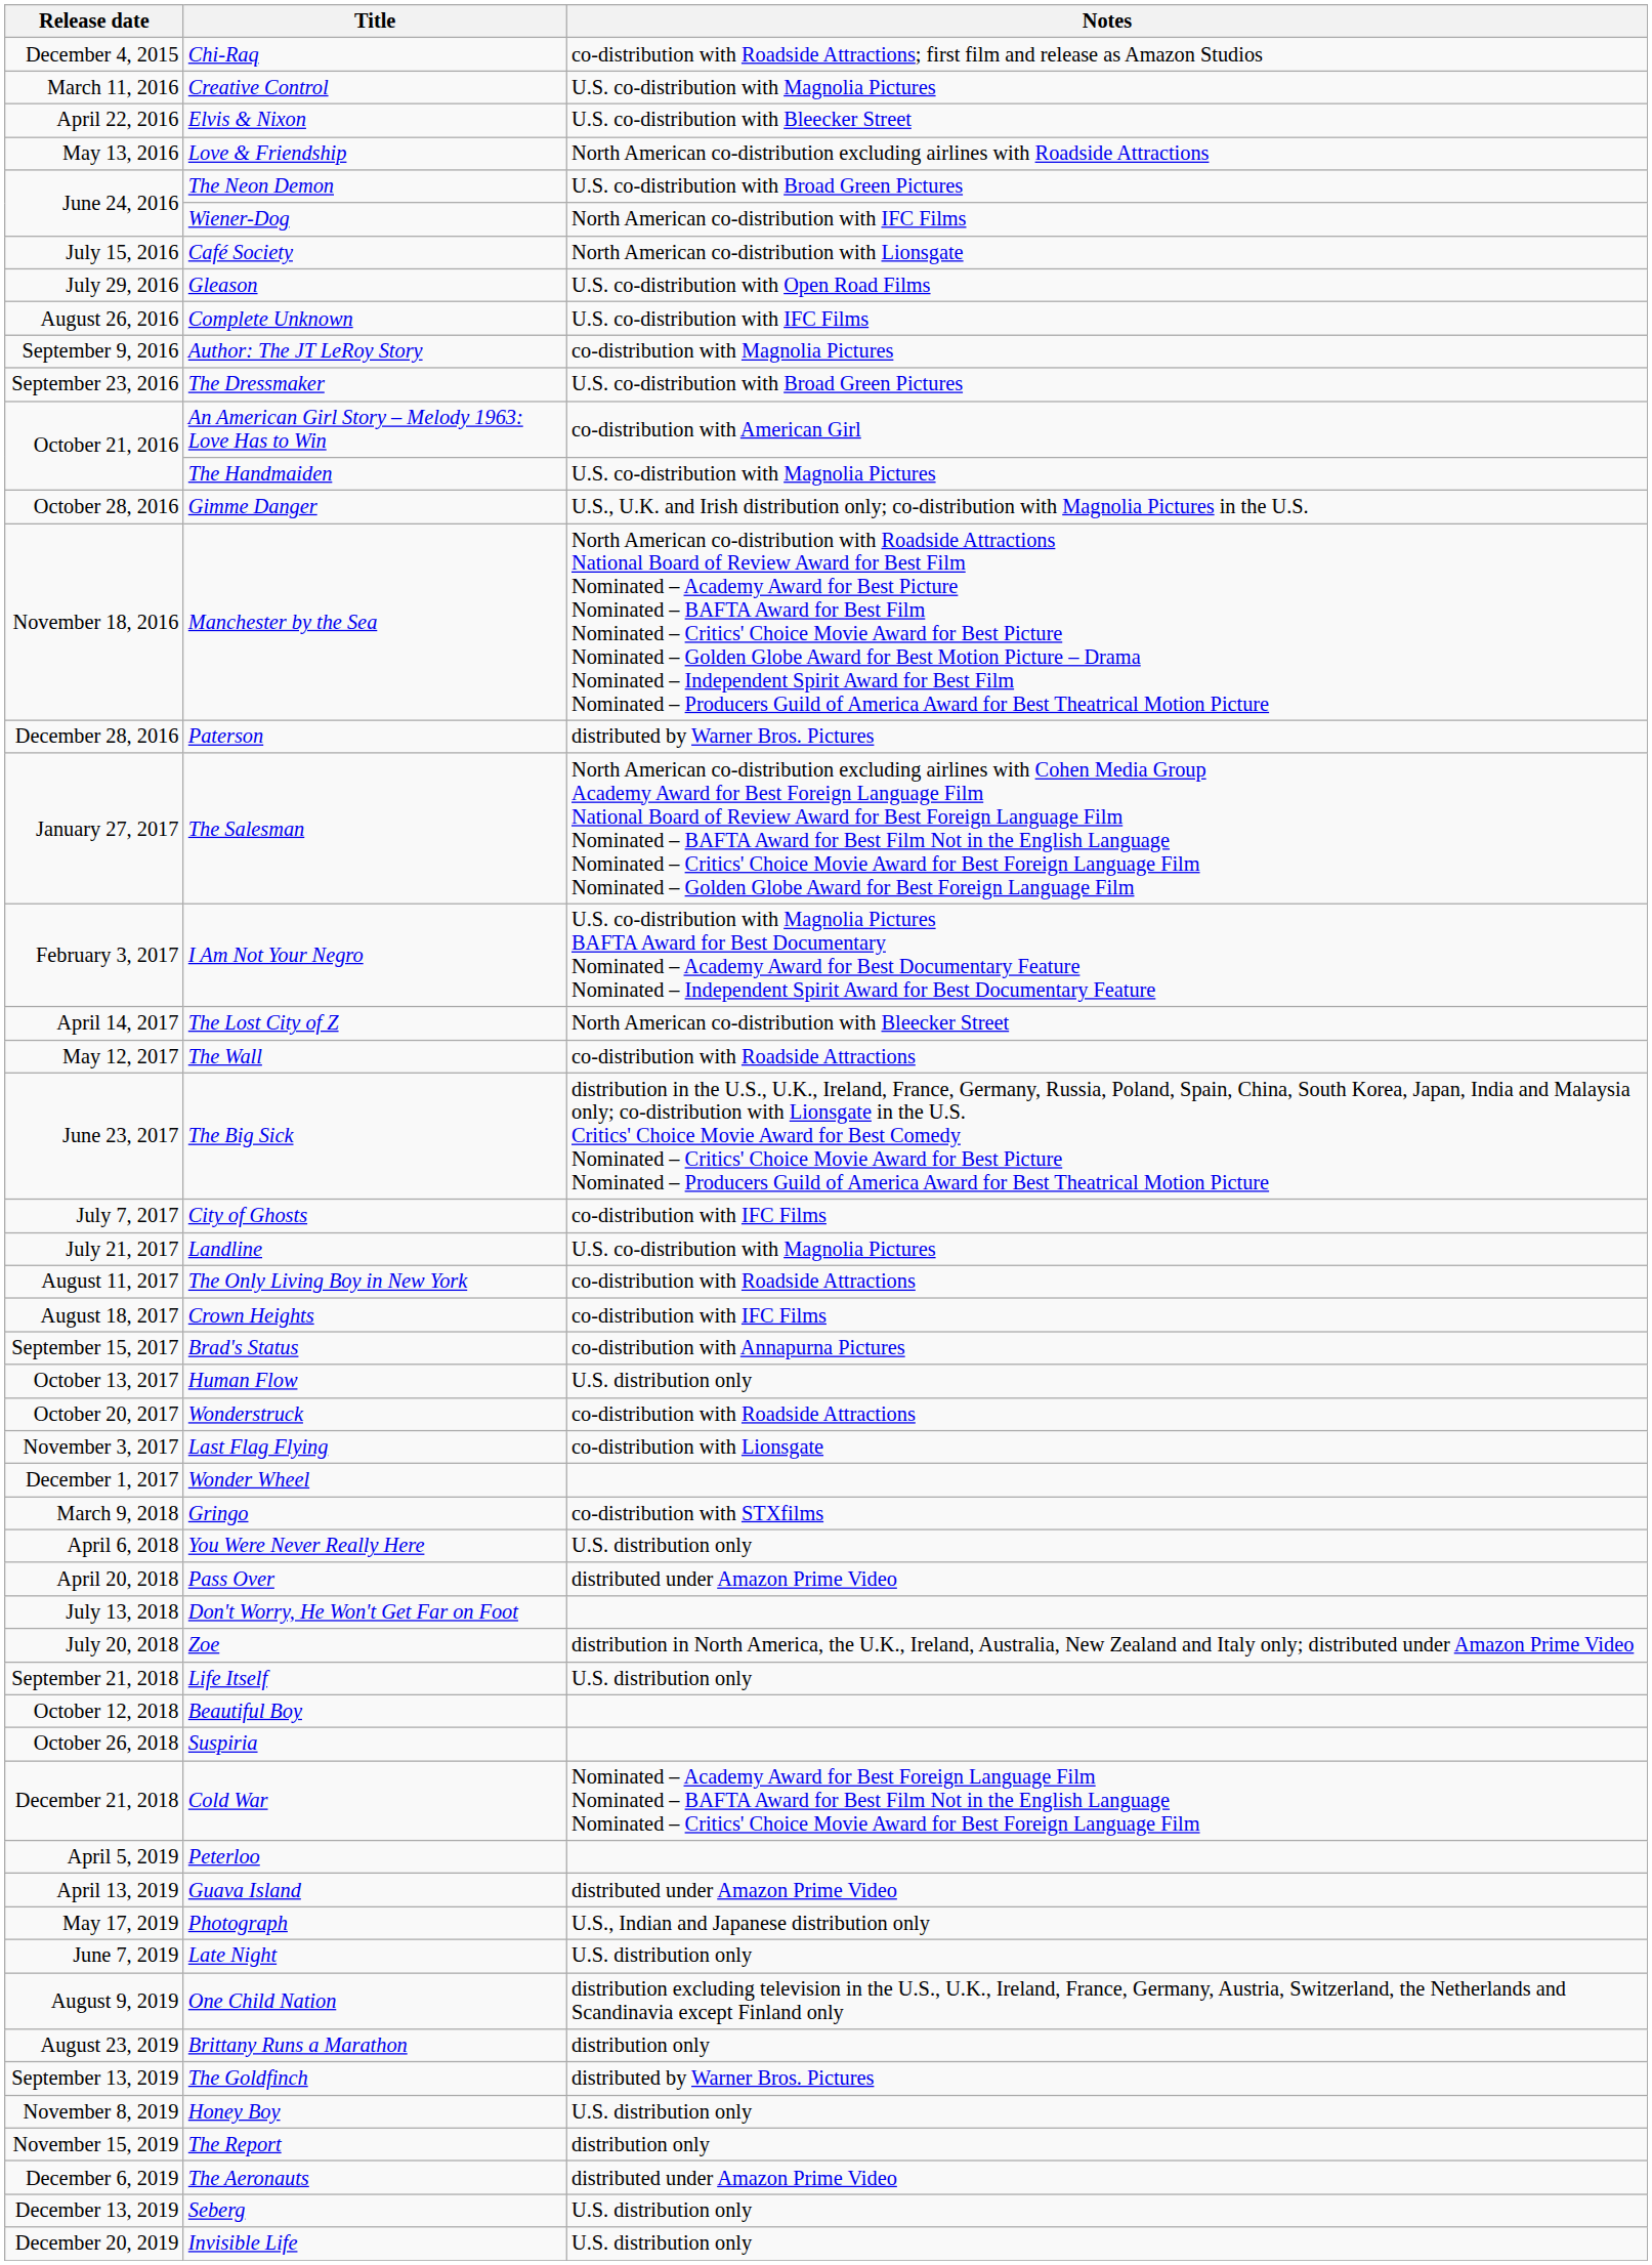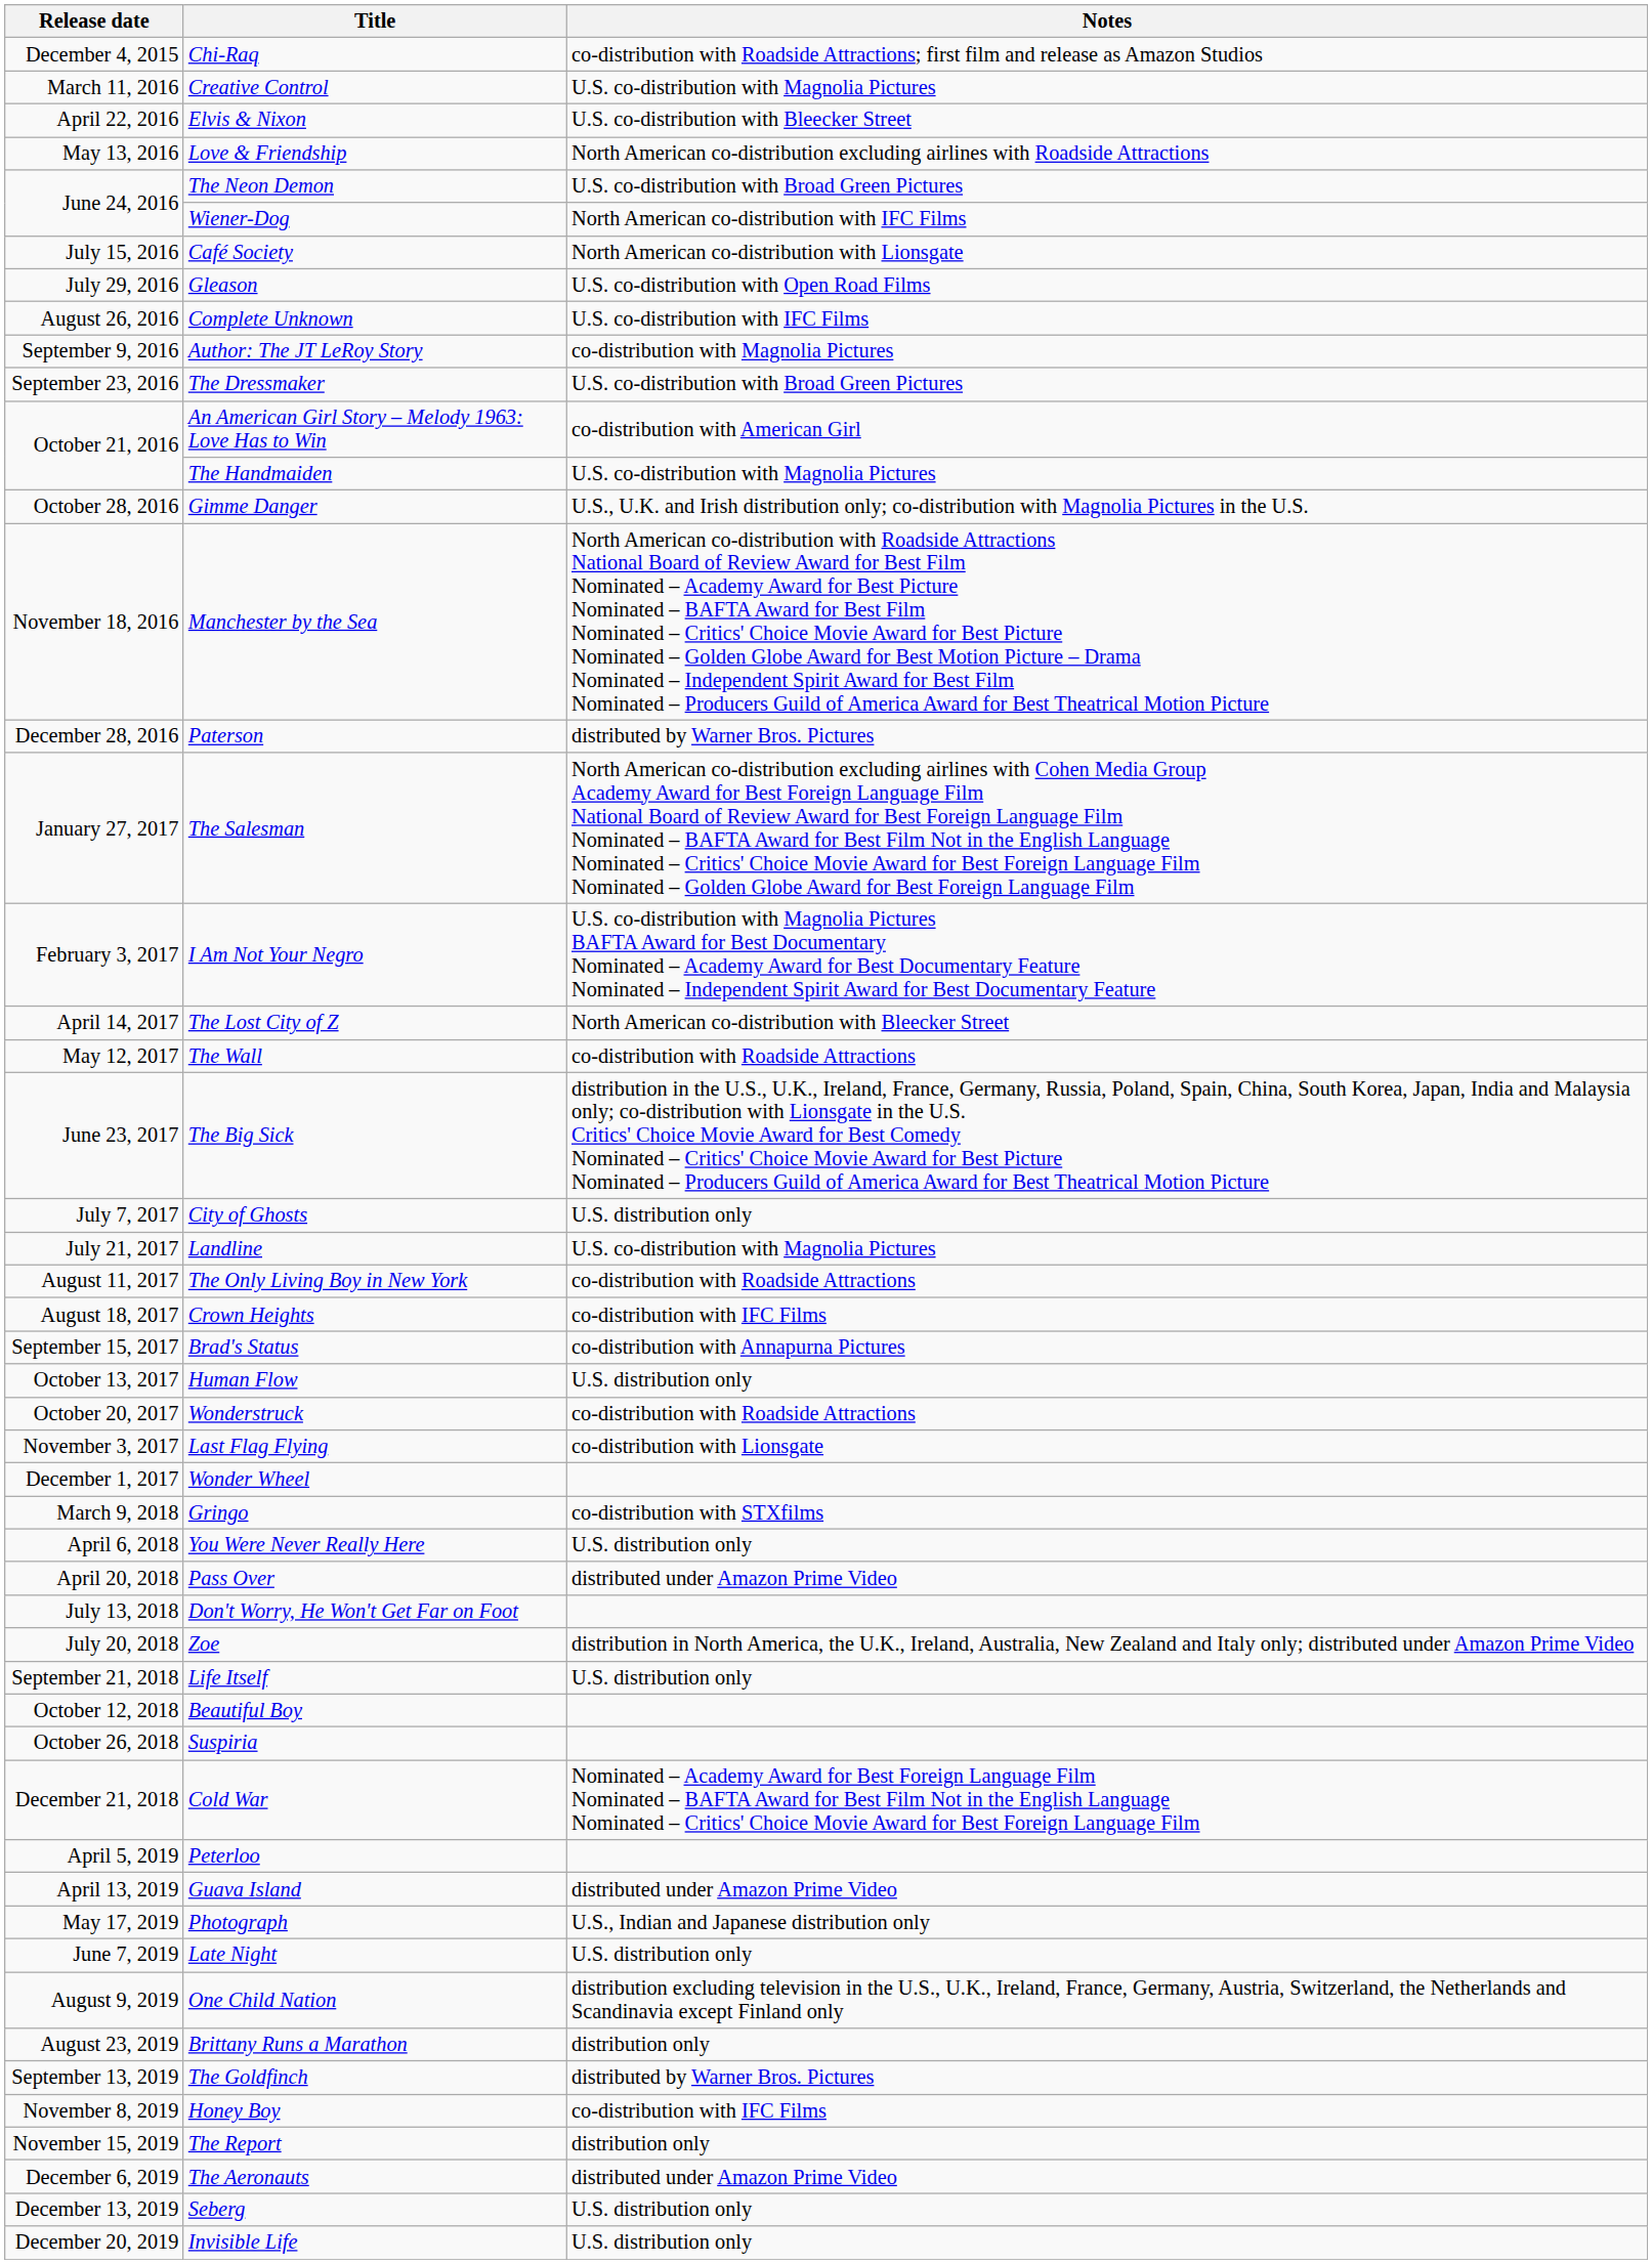 <table class="wikitable sortable" style="width:100%;">
 <tr>
 <th scope="col" style="width:130px;">Release date</th>
 <th>Title</th>
 <th>Notes</th>
 </tr>
 <tr>
 <td align="right">December 4, 2015</td>
 <td><em><a href='#'>Chi-Raq</a></em></td>
 <td>co-distribution with <a href='#'>Roadside Attractions</a>; first film and release as Amazon Studios</td>
 </tr>
 <tr>
 <td align="right">March 11, 2016</td>
 <td><em><a href='#'>Creative Control</a></em></td>
 <td>U.S. co-distribution with <a href='#'>Magnolia Pictures</a></td>
 </tr>
 <tr>
 <td align="right">April 22, 2016</td>
 <td><em><a href='#'>Elvis & Nixon</a></em></td>
 <td>U.S. co-distribution with <a href='#'>Bleecker Street</a></td>
 </tr>
 <tr>
 <td align="right">May 13, 2016</td>
 <td><em><a href='#'>Love & Friendship</a></em></td>
 <td>North American co-distribution excluding airlines with <a href='#'>Roadside Attractions</a></td>
 </tr>
 <tr>
 <td rowspan="2" align="right">June 24, 2016</td>
 <td><em><a href='#'>The Neon Demon</a></em></td>
 <td>U.S. co-distribution with <a href='#'>Broad Green Pictures</a></td>
 </tr>
 <tr>
 <td><em><a href='#'>Wiener-Dog</a></em></td>
 <td>North American co-distribution with <a href='#'>IFC Films</a></td>
 </tr>
 <tr>
 <td align="right">July 15, 2016</td>
 <td><em><a href='#'>Café Society</a></em></td>
 <td>North American co-distribution with <a href='#'>Lionsgate</a></td>
 </tr>
 <tr>
 <td align="right">July 29, 2016</td>
 <td><em><a href='#'>Gleason</a></em></td>
 <td>U.S. co-distribution with <a href='#'>Open Road Films</a></td>
 </tr>
 <tr>
 <td align="right">August 26, 2016</td>
 <td><em><a href='#'>Complete Unknown</a></em></td>
 <td>U.S. co-distribution with <a href='#'>IFC Films</a></td>
 </tr>
 <tr>
 <td align="right">September 9, 2016</td>
 <td><em><a href='#'>Author: The JT LeRoy Story</a></em></td>
 <td>co-distribution with <a href='#'>Magnolia Pictures</a></td>
 </tr>
 <tr>
 <td align="right">September 23, 2016</td>
 <td><em><a href='#'>The Dressmaker</a></em></td>
 <td>U.S. co-distribution with <a href='#'>Broad Green Pictures</a></td>
 </tr>
 <tr>
 <td rowspan="2" align="right">October 21, 2016</td>
 <td><em><a href='#'>An American Girl Story – Melody 1963: Love Has to Win</a></em></td>
 <td>co-distribution with <a href='#'>American Girl</a></td>
 </tr>
 <tr>
 <td><em><a href='#'>The Handmaiden</a></em></td>
 <td>U.S. co-distribution with <a href='#'>Magnolia Pictures</a></td>
 </tr>
 <tr>
 <td align="right">October 28, 2016</td>
 <td><em><a href='#'>Gimme Danger</a></em></td>
 <td>U.S., U.K. and Irish distribution only; co-distribution with <a href='#'>Magnolia Pictures</a> in the U.S.</td>
 </tr>
 <tr>
 <td align="right">November 18, 2016</td>
 <td><em><a href='#'>Manchester by the Sea</a></em></td>
 <td>North American co-distribution with <a href='#'>Roadside Attractions</a><br><a href='#'>National Board of Review Award for Best Film</a><br>Nominated  – <a href='#'>Academy Award for Best Picture</a><br>Nominated – <a href='#'>BAFTA Award for Best Film</a><br>Nominated – <a href='#'>Critics' Choice Movie Award for Best Picture</a><br>Nominated – <a href='#'>Golden Globe Award for Best Motion Picture – Drama</a><br>Nominated – <a href='#'>Independent Spirit Award for Best Film</a><br>Nominated – <a href='#'>Producers Guild of America Award for Best Theatrical Motion Picture</a></td>
 </tr>
 <tr>
 <td align="right">December 28, 2016</td>
 <td><em><a href='#'>Paterson</a></em></td>
 <td>distributed by <a href='#'>Warner Bros. Pictures</a></td>
 </tr>
 <tr>
 <td align="right">January 27, 2017</td>
 <td><em><a href='#'>The Salesman</a></em></td>
 <td>North American co-distribution excluding airlines with <a href='#'>Cohen Media Group</a><br><a href='#'>Academy Award for Best Foreign Language Film</a><br><a href='#'>National Board of Review Award for Best Foreign Language Film</a><br>Nominated – <a href='#'>BAFTA Award for Best Film Not in the English Language</a><br>Nominated – <a href='#'>Critics' Choice Movie Award for Best Foreign Language Film</a><br>Nominated – <a href='#'>Golden Globe Award for Best Foreign Language Film</a></td>
 </tr>
 <tr>
 <td align="right">February 3, 2017</td>
 <td><em><a href='#'>I Am Not Your Negro</a></em></td>
 <td>U.S. co-distribution with <a href='#'>Magnolia Pictures</a><br><a href='#'>BAFTA Award for Best Documentary</a><br>Nominated – <a href='#'>Academy Award for Best Documentary Feature</a><br>Nominated – <a href='#'>Independent Spirit Award for Best Documentary Feature</a></td>
 </tr>
 <tr>
 <td align="right">April 14, 2017</td>
 <td><em><a href='#'>The Lost City of Z</a></em></td>
 <td>North American co-distribution with <a href='#'>Bleecker Street</a></td>
 </tr>
 <tr>
 <td align="right">May 12, 2017</td>
 <td><em><a href='#'>The Wall</a></em></td>
 <td>co-distribution with <a href='#'>Roadside Attractions</a></td>
 </tr>
 <tr>
 <td align="right">June 23, 2017</td>
 <td><em><a href='#'>The Big Sick</a></em></td>
 <td>distribution in the U.S., U.K., Ireland, France, Germany, Russia, Poland, Spain, China, South Korea, Japan, India and Malaysia only; co-distribution with <a href='#'>Lionsgate</a> in the U.S.<br><a href='#'>Critics' Choice Movie Award for Best Comedy</a><br>Nominated – <a href='#'>Critics' Choice Movie Award for Best Picture</a><br>Nominated – <a href='#'>Producers Guild of America Award for Best Theatrical Motion Picture</a></td>
 </tr>
 <tr>
 <td align="right">July 7, 2017</td>
 <td><em><a href='#'>City of Ghosts</a></em></td>
-<td>co-distribution with <a href='#'>IFC Films</a></td>
+<td>U.S. distribution only</td>
 </tr>
 <tr>
 <td align="right">July 21, 2017</td>
 <td><em><a href='#'>Landline</a></em></td>
 <td>U.S. co-distribution with <a href='#'>Magnolia Pictures</a></td>
 </tr>
 <tr>
 <td align="right">August 11, 2017</td>
 <td><em><a href='#'>The Only Living Boy in New York</a></em></td>
 <td>co-distribution with <a href='#'>Roadside Attractions</a></td>
 </tr>
 <tr>
 <td align="right">August 18, 2017</td>
 <td><em><a href='#'>Crown Heights</a></em></td>
 <td>co-distribution with <a href='#'>IFC Films</a></td>
 </tr>
 <tr>
 <td align="right">September 15, 2017</td>
 <td><em><a href='#'>Brad's Status</a></em></td>
 <td>co-distribution with <a href='#'>Annapurna Pictures</a></td>
 </tr>
 <tr>
 <td align="right">October 13, 2017</td>
 <td><em><a href='#'>Human Flow</a></em></td>
 <td>U.S. distribution only</td>
 </tr>
 <tr>
 <td align="right">October 20, 2017</td>
 <td><em><a href='#'>Wonderstruck</a></em></td>
 <td>co-distribution with <a href='#'>Roadside Attractions</a></td>
 </tr>
 <tr>
 <td align="right">November 3, 2017</td>
 <td><em><a href='#'>Last Flag Flying</a></em></td>
 <td>co-distribution with <a href='#'>Lionsgate</a></td>
 </tr>
 <tr>
 <td align="right">December 1, 2017</td>
 <td><em><a href='#'>Wonder Wheel</a></em></td>
 <td></td>
 </tr>
 <tr>
 <td align="right">March 9, 2018</td>
 <td><em><a href='#'>Gringo</a></em></td>
 <td>co-distribution with <a href='#'>STXfilms</a></td>
 </tr>
 <tr>
 <td align="right">April 6, 2018</td>
 <td><em><a href='#'>You Were Never Really Here</a></em></td>
 <td>U.S. distribution only</td>
 </tr>
 <tr>
 <td align="right">April 20, 2018</td>
 <td><em><a href='#'>Pass Over</a></em></td>
 <td>distributed under <a href='#'>Amazon Prime Video</a></td>
 </tr>
 <tr>
 <td align="right">July 13, 2018</td>
 <td><em><a href='#'>Don't Worry, He Won't Get Far on Foot</a></em></td>
 <td></td>
 </tr>
 <tr>
 <td align="right">July 20, 2018</td>
 <td><em><a href='#'>Zoe</a></em></td>
 <td>distribution in North America, the U.K., Ireland, Australia, New Zealand and Italy only; distributed under <a href='#'>Amazon Prime Video</a></td>
 </tr>
 <tr>
 <td align="right">September 21, 2018</td>
 <td><em><a href='#'>Life Itself</a></em></td>
 <td>U.S. distribution only</td>
 </tr>
 <tr>
 <td align="right">October 12, 2018</td>
 <td><em><a href='#'>Beautiful Boy</a></em></td>
 <td></td>
 </tr>
 <tr>
 <td align="right">October 26, 2018</td>
 <td><em><a href='#'>Suspiria</a></em></td>
 <td></td>
 </tr>
 <tr>
 <td align="right">December 21, 2018</td>
 <td><em><a href='#'>Cold War</a></em></td>
 <td>Nominated – <a href='#'>Academy Award for Best Foreign Language Film</a><br>Nominated – <a href='#'>BAFTA Award for Best Film Not in the English Language</a><br>Nominated – <a href='#'>Critics' Choice Movie Award for Best Foreign Language Film</a></td>
 </tr>
 <tr>
 <td align="right">April 5, 2019</td>
 <td><em><a href='#'>Peterloo</a></em></td>
 <td></td>
 </tr>
 <tr>
 <td align="right">April 13, 2019</td>
 <td><em><a href='#'>Guava Island</a></em></td>
 <td>distributed under <a href='#'>Amazon Prime Video</a></td>
 </tr>
 <tr>
 <td align="right">May 17, 2019</td>
 <td><em><a href='#'>Photograph</a></em></td>
 <td>U.S., Indian and Japanese distribution only</td>
 </tr>
 <tr>
 <td align="right">June 7, 2019</td>
 <td><em><a href='#'>Late Night</a></em></td>
 <td>U.S. distribution only</td>
 </tr>
 <tr>
 <td align="right">August 9, 2019</td>
 <td><em><a href='#'>One Child Nation</a></em></td>
 <td>distribution excluding television in the U.S., U.K., Ireland, France, Germany, Austria, Switzerland, the Netherlands and Scandinavia except Finland only</td>
 </tr>
 <tr>
 <td align="right">August 23, 2019</td>
 <td><em><a href='#'>Brittany Runs a Marathon</a></em></td>
 <td>distribution only</td>
 </tr>
 <tr>
 <td align="right">September 13, 2019</td>
 <td><em><a href='#'>The Goldfinch</a></em></td>
 <td>distributed by <a href='#'>Warner Bros. Pictures</a></td>
 </tr>
 <tr>
 <td align="right">November 8, 2019</td>
 <td><em><a href='#'>Honey Boy</a></em></td>
-<td>U.S. distribution only</td>
+<td>co-distribution with <a href='#'>IFC Films</a></td>
 </tr>
 <tr>
 <td align="right">November 15, 2019</td>
 <td><em><a href='#'>The Report</a></em></td>
 <td>distribution only</td>
 </tr>
 <tr>
 <td align="right">December 6, 2019</td>
 <td><em><a href='#'>The Aeronauts</a></em></td>
 <td>distributed under <a href='#'>Amazon Prime Video</a></td>
 </tr>
 <tr>
 <td align="right">December 13, 2019</td>
 <td><em><a href='#'>Seberg</a></em></td>
 <td>U.S. distribution only</td>
 </tr>
 <tr>
 <td align="right">December 20, 2019</td>
 <td><em><a href='#'>Invisible Life</a></em></td>
 <td>U.S. distribution only</td>
 </tr>
 </table>
